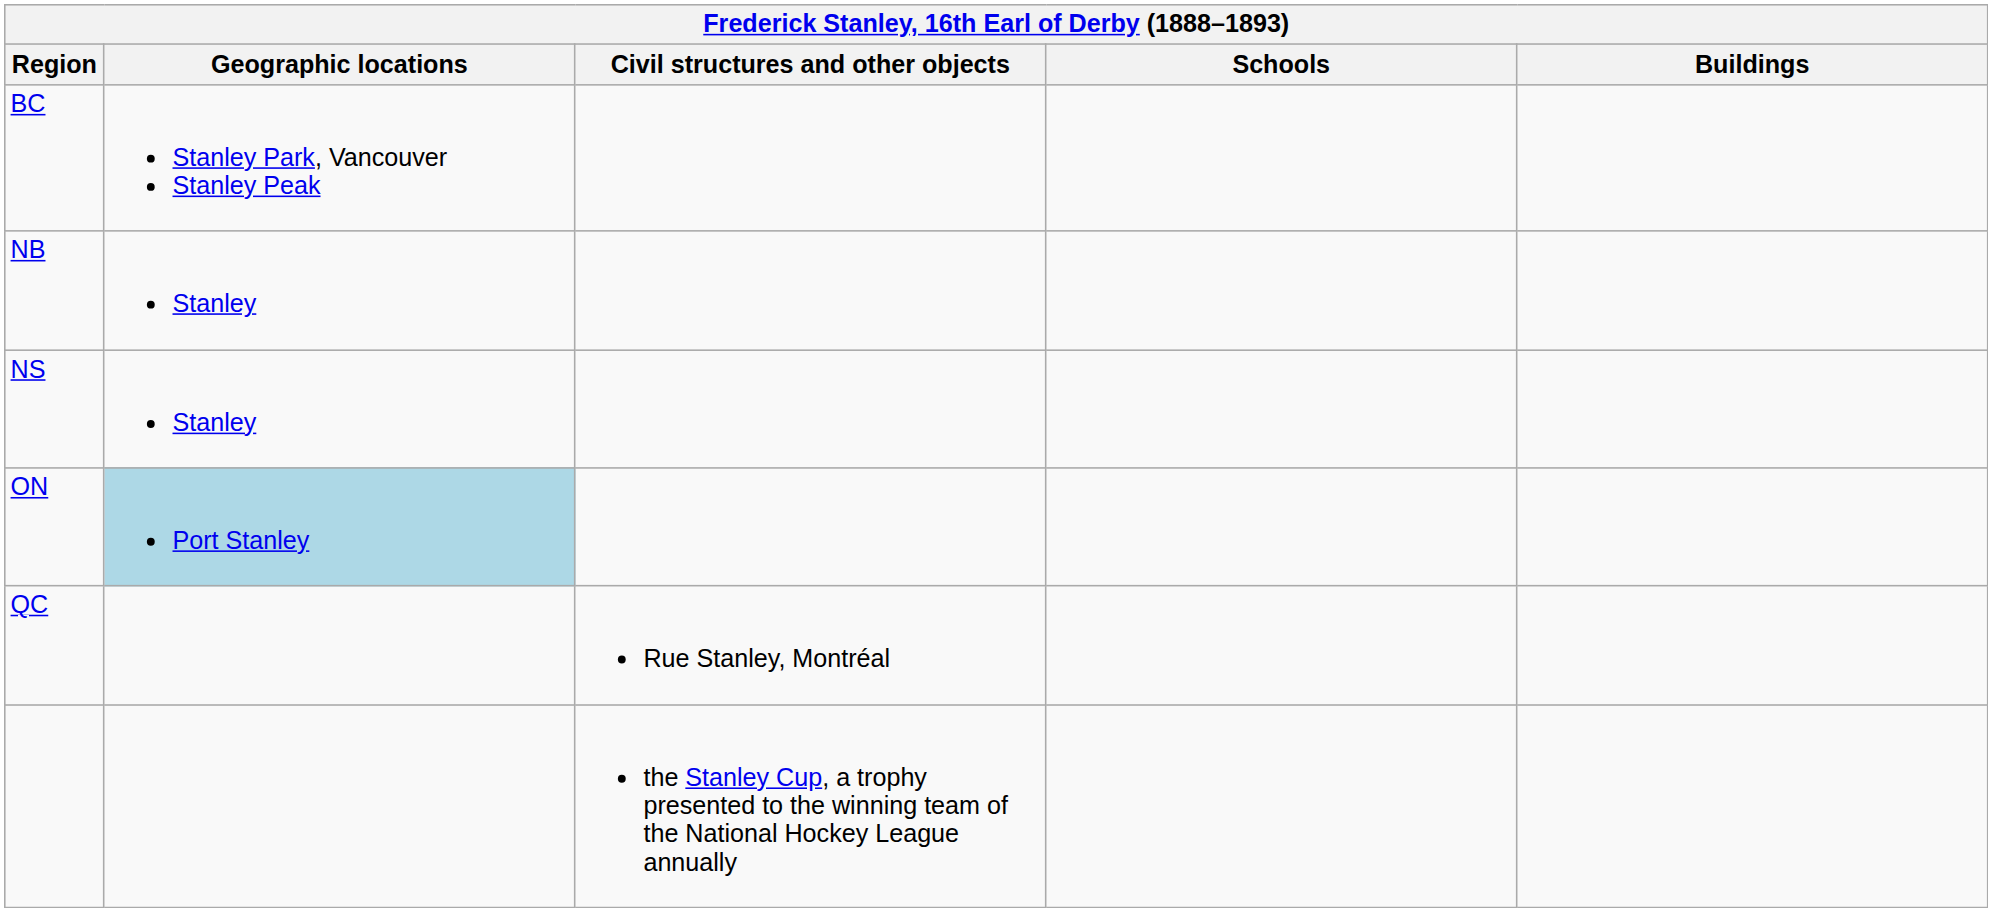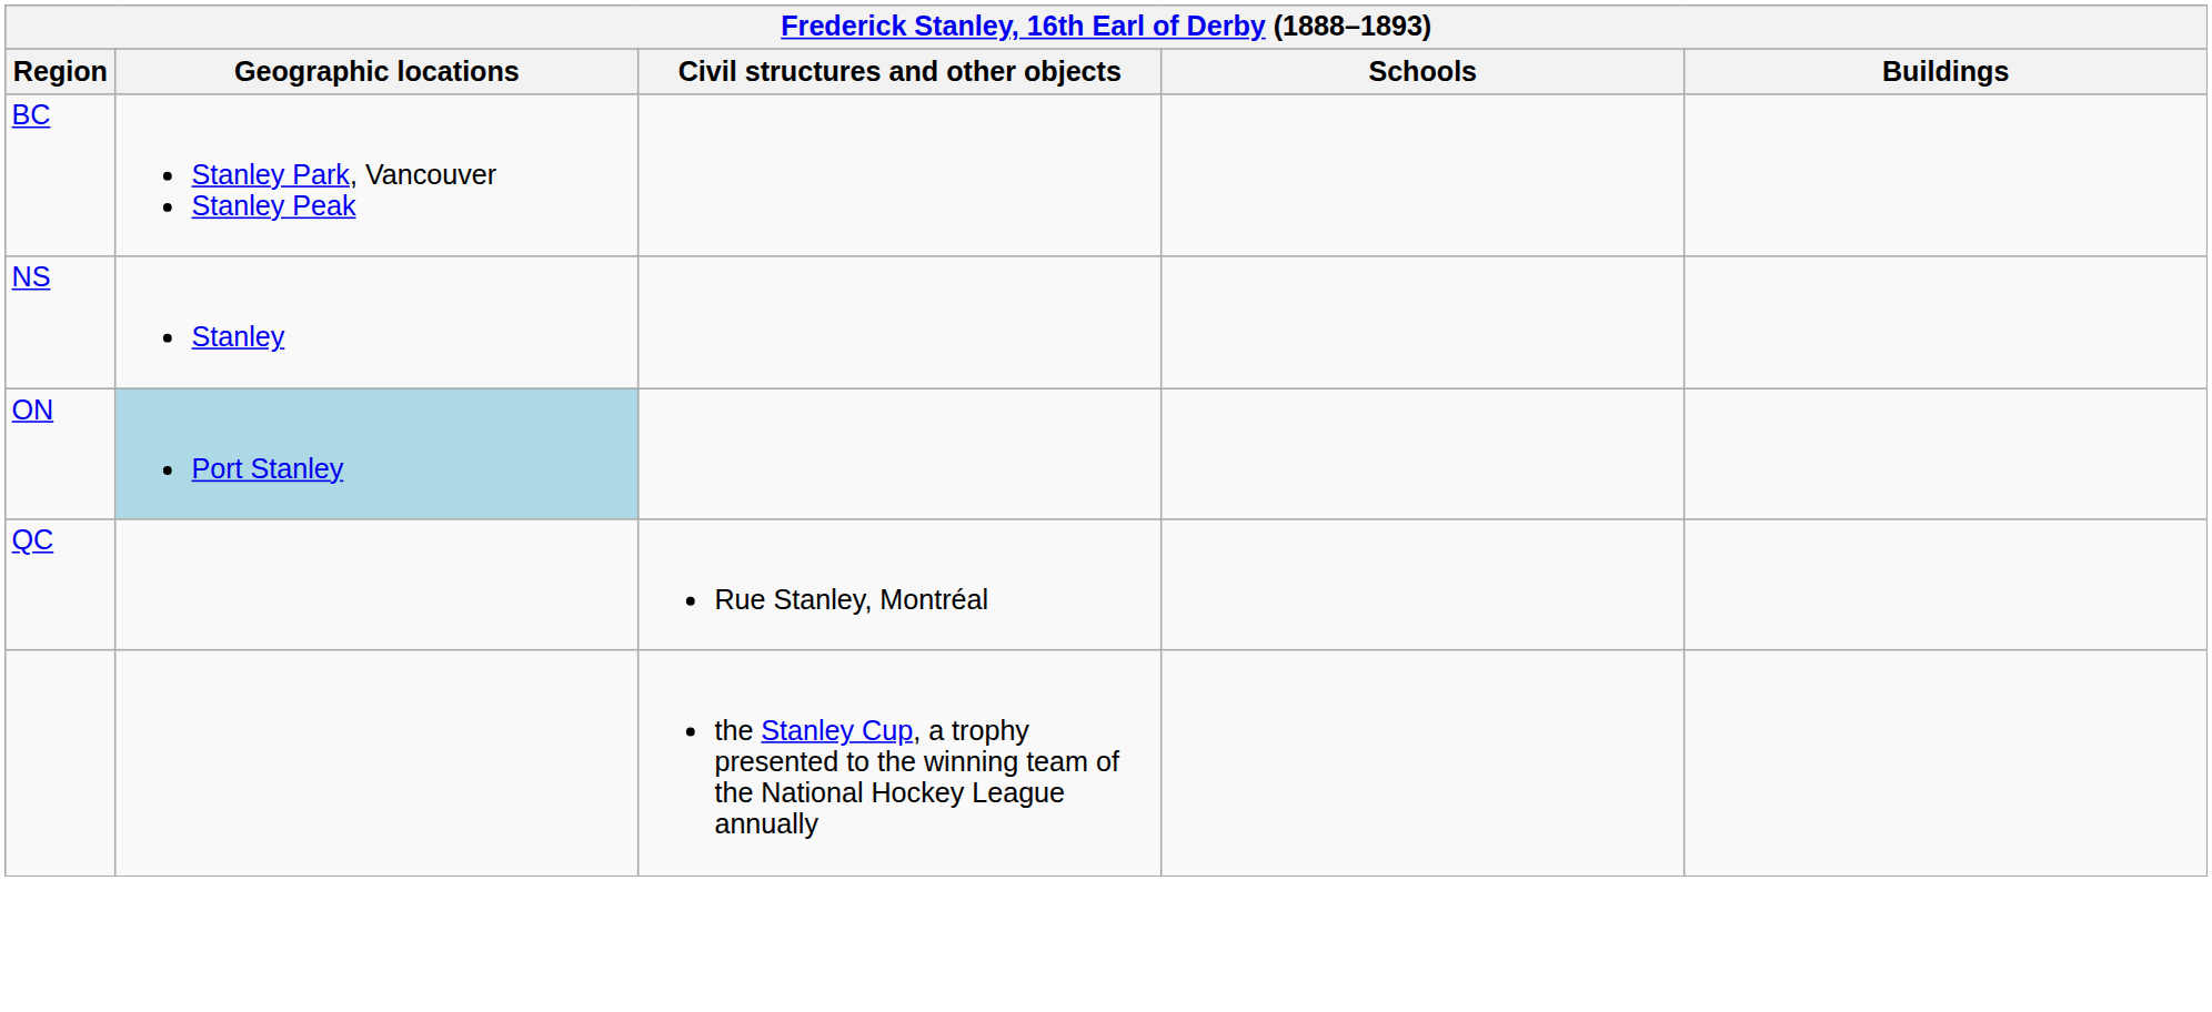 <table class="wikitable" width="100%">
 <tr>
 <th colspan="5"> <a href='#'>Frederick Stanley, 16th Earl of Derby</a> (1888–1893)</th>
 </tr>
 <tr>
 <th width="5%">Region</th>
 <th width="23.75%">Geographic locations</th>
 <th width="23.75%">Civil structures and other objects</th>
 <th width="23.75%">Schools</th>
 <th width="23.75%">Buildings</th>
 </tr>
 <tr>
 <td align=left valign=top> <a href='#'>BC</a></td>
 <td align=left valign=top><br><ul><li><a href='#'>Stanley Park</a>, Vancouver</li><li><a href='#'>Stanley Peak</a></li></ul></td>
-<td></td>
-<td></td>
-<td></td>
-</tr>
-<tr>
-<td align=left valign=top> <a href='#'>NB</a></td>
-<td align=left valign=top><br><ul><li><a href='#'>Stanley</a></li></ul></td>
 <td></td>
 <td></td>
 <td></td>
 </tr>
 <tr>
 <td align=left valign=top> <a href='#'>NS</a></td>
 <td align=left valign=top><br><ul><li><a href='#'>Stanley</a></li></ul></td>
 <td></td>
 <td></td>
 <td></td>
 </tr>
 <tr>
 <td align=left valign=top> <a href='#'>ON</a></td>
 <td align=left valign=top style="background: lightblue;"><br><ul><li><a href='#'>Port Stanley</a></li></ul></td>
 <td></td>
 <td></td>
 <td></td>
 </tr>
 <tr>
 <td align=left valign=top> <a href='#'>QC</a></td>
 <td></td>
 <td align=left valign=top><br><ul><li>Rue Stanley, Montréal</li></ul></td>
 <td></td>
 <td></td>
 </tr>
 <tr>
 <td></td>
 <td></td>
 <td align=left valign=top><br><ul><li>the <a href='#'>Stanley Cup</a>, a trophy presented to the winning team of the National Hockey League annually</li></ul></td>
 <td></td>
 <td></td>
 </tr>
 </table>
